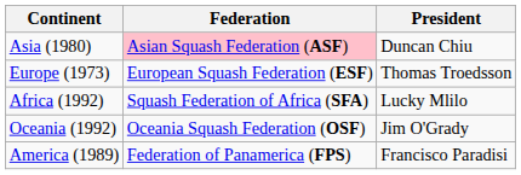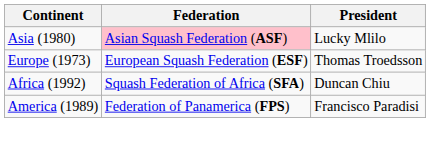 <table class="wikitable">
 <tr>
 <th>Continent</th>
 <th>Federation</th>
 <th>President</th>
 </tr>
 <tr>
 <td>  <a href='#'>Asia</a> (1980)</td>
 <td style="background: pink;"><a href='#'>Asian Squash Federation</a>  (<strong>ASF</strong>)</td>
-<td> Duncan Chiu</td>
+<td> Lucky Mlilo</td>
 </tr>
 <tr>
 <td>  <a href='#'>Europe</a> (1973)</td>
 <td><a href='#'>European Squash Federation</a>  (<strong>ESF</strong>)</td>
 <td> Thomas Troedsson</td>
 </tr>
 <tr>
 <td>  <a href='#'>Africa</a> (1992)</td>
 <td><a href='#'>Squash Federation of Africa</a>  (<strong>SFA</strong>)</td>
-<td> Lucky Mlilo</td>
-</tr>
-<tr>
-<td>  <a href='#'>Oceania</a> (1992)</td>
-<td><a href='#'>Oceania Squash Federation</a>  (<strong>OSF</strong>)</td>
-<td> Jim O'Grady</td>
+<td> Duncan Chiu</td>
 </tr>
 <tr>
 <td>  <a href='#'>America</a> (1989)</td>
 <td><a href='#'>Federation of Panamerica</a>  (<strong>FPS</strong>)</td>
 <td> Francisco Paradisi</td>
 </tr>
 </table>
